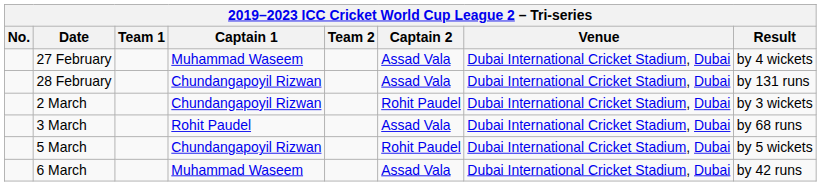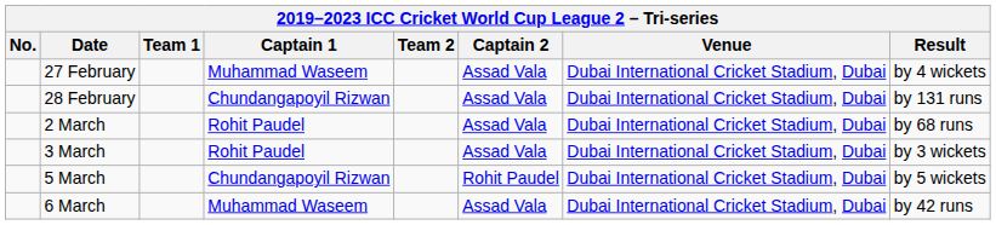 <table class="wikitable">
 <tr>
 <th colspan="9"><a href='#'>2019–2023 ICC Cricket World Cup League 2</a> – Tri-series</th>
 </tr>
 <tr>
 <th>No.</th>
 <th>Date</th>
 <th>Team 1</th>
 <th>Captain 1</th>
 <th>Team 2</th>
 <th>Captain 2</th>
 <th>Venue</th>
 <th>Result</th>
 </tr>
 <tr>
 <td></td>
 <td>27 February</td>
 <td></td>
 <td><a href='#'>Muhammad Waseem</a></td>
 <td></td>
 <td><a href='#'>Assad Vala</a></td>
 <td><a href='#'>Dubai International Cricket Stadium</a>, <a href='#'>Dubai</a></td>
 <td> by 4 wickets</td>
 </tr>
 <tr>
 <td></td>
 <td>28 February</td>
 <td></td>
 <td><a href='#'>Chundangapoyil Rizwan</a></td>
 <td></td>
 <td><a href='#'>Assad Vala</a></td>
 <td><a href='#'>Dubai International Cricket Stadium</a>, <a href='#'>Dubai</a></td>
 <td> by 131 runs</td>
 </tr>
 <tr>
 <td></td>
 <td>2 March</td>
 <td></td>
-<td><a href='#'>Chundangapoyil Rizwan</a></td>
+<td><a href='#'>Rohit Paudel</a></td>
 <td></td>
-<td><a href='#'>Rohit Paudel</a></td>
+<td><a href='#'>Assad Vala</a></td>
 <td><a href='#'>Dubai International Cricket Stadium</a>, <a href='#'>Dubai</a></td>
-<td> by 3 wickets</td>
+<td> by 68 runs</td>
 </tr>
 <tr>
 <td></td>
 <td>3 March</td>
 <td></td>
 <td><a href='#'>Rohit Paudel</a></td>
 <td></td>
 <td><a href='#'>Assad Vala</a></td>
 <td><a href='#'>Dubai International Cricket Stadium</a>, <a href='#'>Dubai</a></td>
-<td> by 68 runs</td>
+<td> by 3 wickets</td>
 </tr>
 <tr>
 <td></td>
 <td>5 March</td>
 <td></td>
 <td><a href='#'>Chundangapoyil Rizwan</a></td>
 <td></td>
 <td><a href='#'>Rohit Paudel</a></td>
 <td><a href='#'>Dubai International Cricket Stadium</a>, <a href='#'>Dubai</a></td>
 <td> by 5 wickets</td>
 </tr>
 <tr>
 <td></td>
 <td>6 March</td>
 <td></td>
 <td><a href='#'>Muhammad Waseem</a></td>
 <td></td>
 <td><a href='#'>Assad Vala</a></td>
 <td><a href='#'>Dubai International Cricket Stadium</a>, <a href='#'>Dubai</a></td>
 <td> by 42 runs</td>
 </tr>
 </table>
